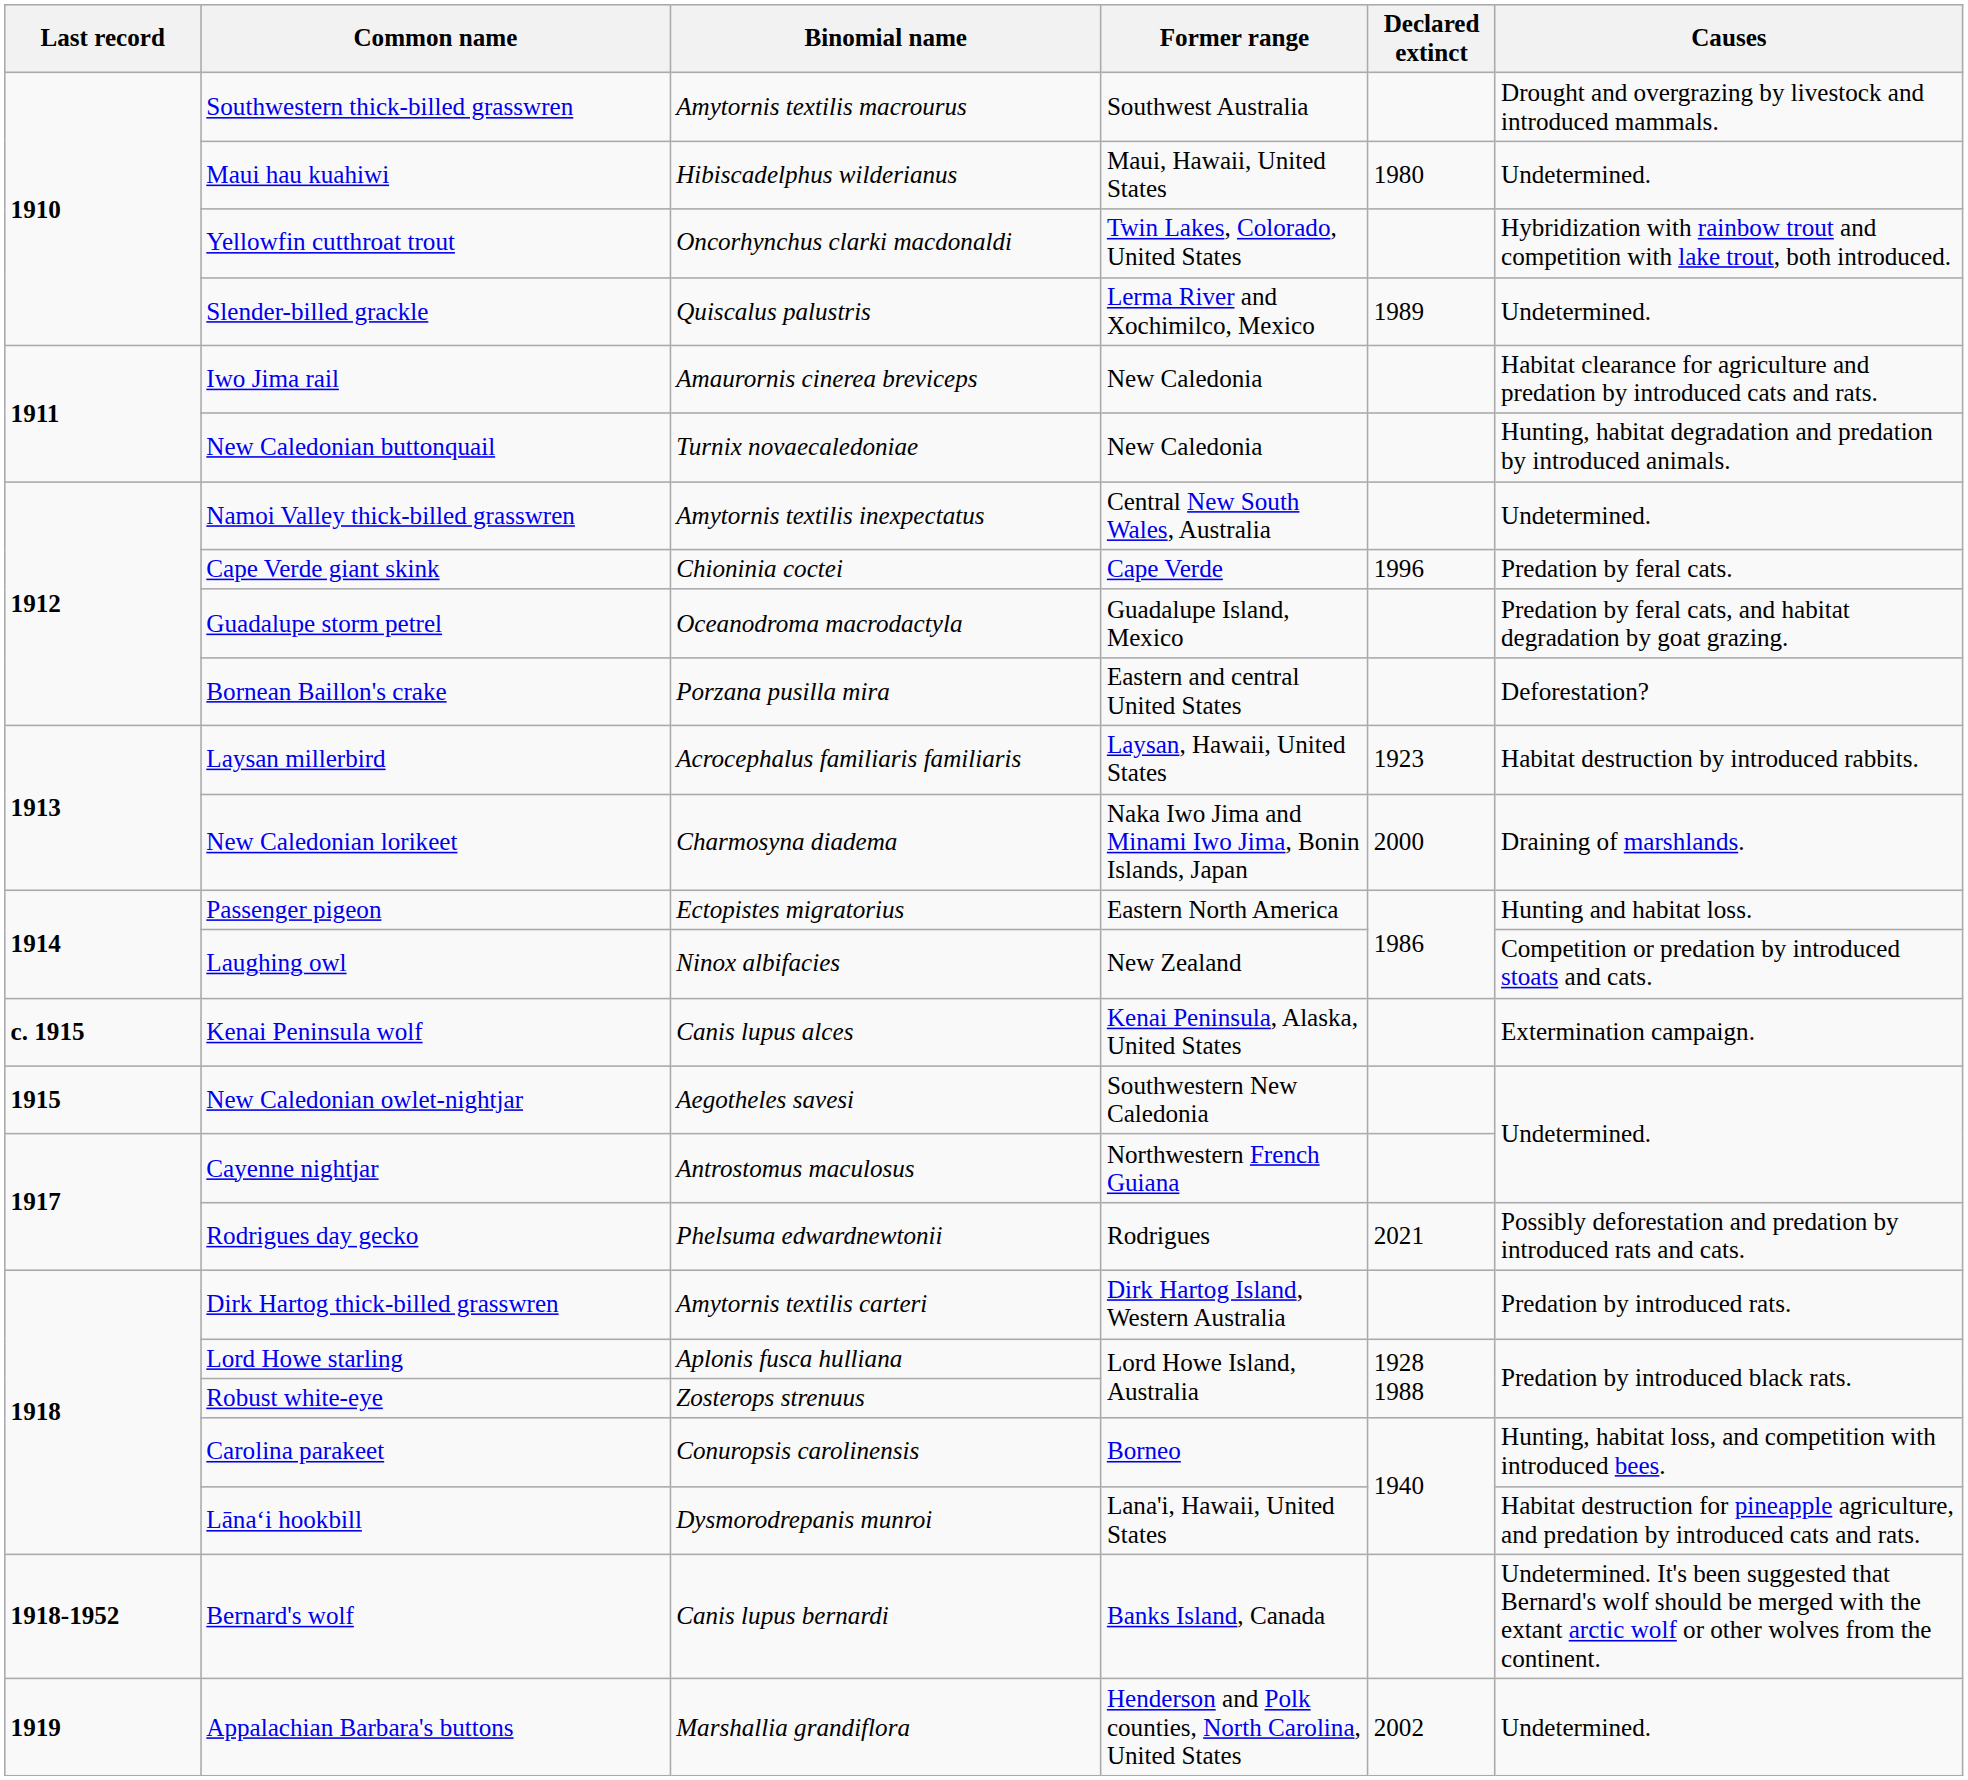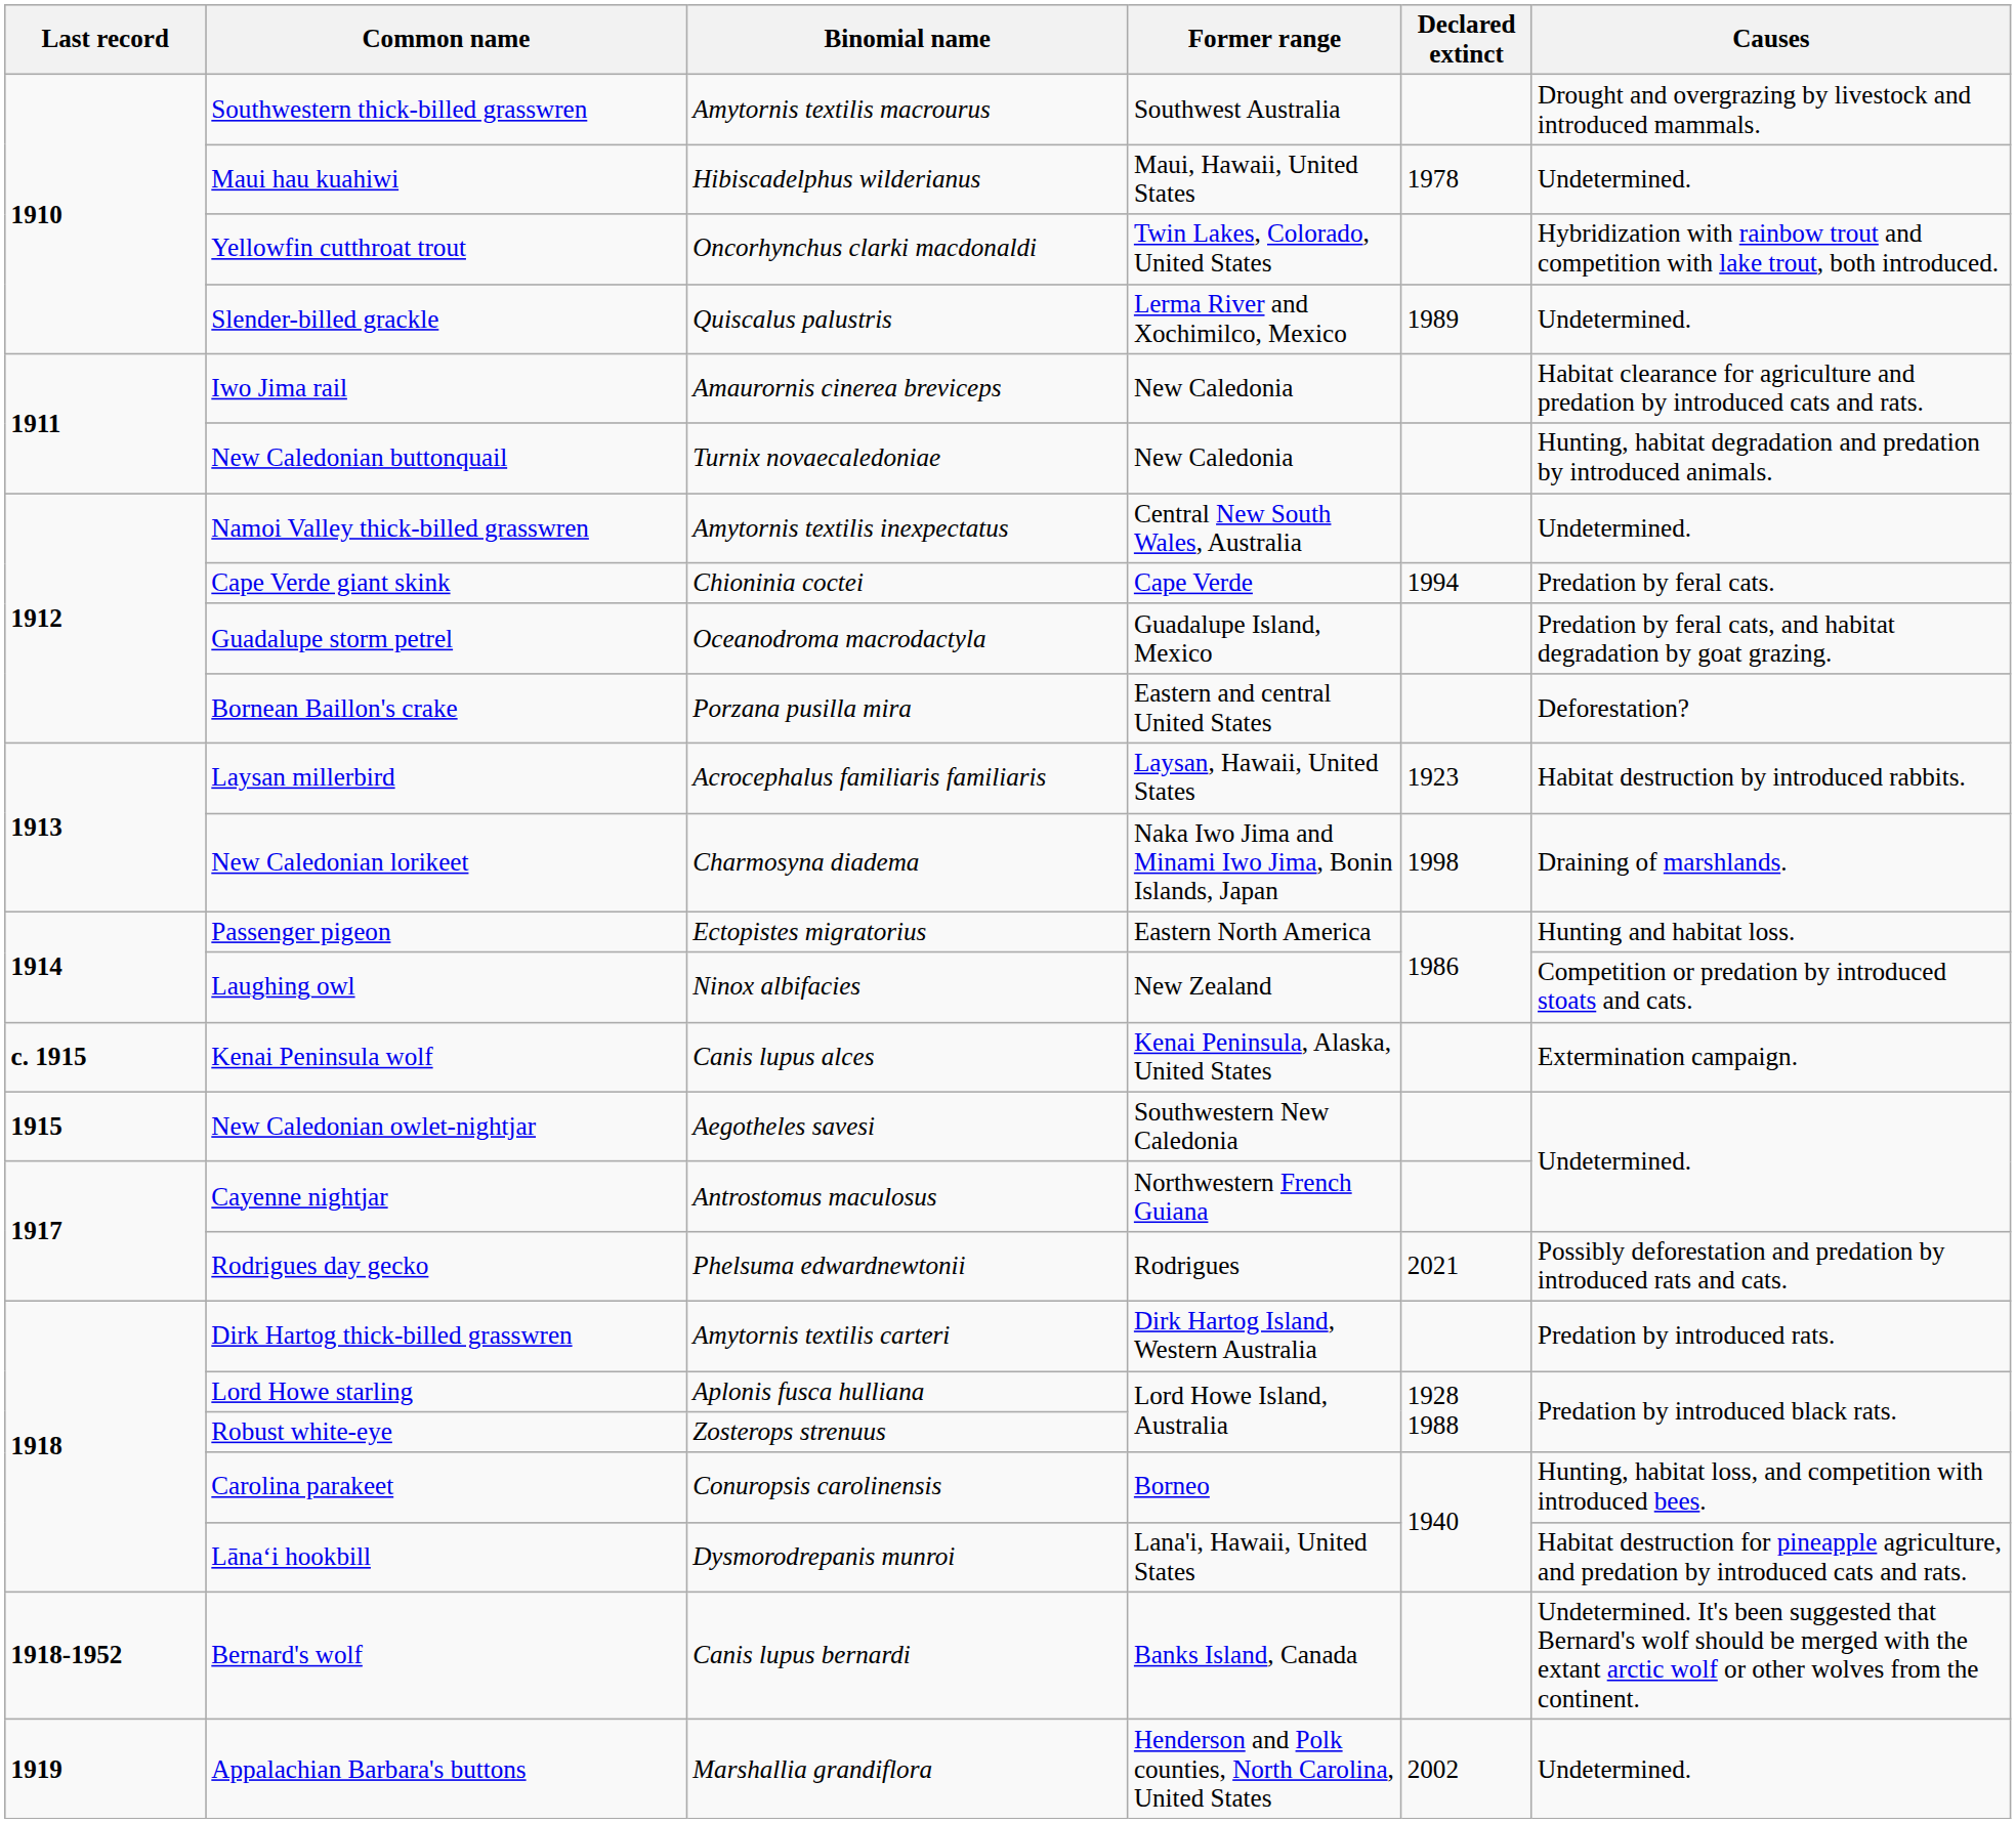 <table class="wikitable sortable">
 <tr>
 <th style="width:10%;">Last record</th>
 <th style="width:24%;">Common name</th>
 <th style="width:22%;">Binomial name</th>
 <th>Former range</th>
 <th>Declared extinct</th>
 <th>Causes</th>
 </tr>
 <tr>
 <td rowspan="4"><strong>1910</strong></td>
 <td><a href='#'>Southwestern thick-billed grasswren</a></td>
 <td><em>Amytornis textilis macrourus</em></td>
 <td>Southwest Australia</td>
 <td></td>
 <td>Drought and overgrazing by livestock and introduced mammals.</td>
 </tr>
 <tr>
 <td><a href='#'>Maui hau kuahiwi</a></td>
 <td><em>Hibiscadelphus wilderianus</em></td>
 <td>Maui, Hawaii, United States</td>
-<td>1980 </td>
+<td>1978 </td>
 <td>Undetermined.</td>
 </tr>
 <tr>
 <td><a href='#'>Yellowfin cutthroat trout</a></td>
 <td><em>Oncorhynchus clarki macdonaldi</em></td>
 <td><a href='#'>Twin Lakes</a>, <a href='#'>Colorado</a>, United States</td>
 <td></td>
 <td>Hybridization with <a href='#'>rainbow trout</a> and competition with <a href='#'>lake trout</a>, both introduced.</td>
 </tr>
 <tr>
 <td><a href='#'>Slender-billed grackle</a></td>
 <td><em>Quiscalus palustris</em></td>
 <td><a href='#'>Lerma River</a> and Xochimilco, Mexico</td>
 <td>1989 </td>
 <td>Undetermined.</td>
 </tr>
 <tr>
 <td rowspan="2"><strong>1911</strong></td>
 <td><a href='#'>Iwo Jima rail</a></td>
 <td><em>Amaurornis cinerea breviceps</em></td>
 <td>New Caledonia</td>
 <td></td>
 <td>Habitat clearance for agriculture and predation by introduced cats and rats.</td>
 </tr>
 <tr>
 <td><a href='#'>New Caledonian buttonquail</a></td>
 <td><em>Turnix novaecaledoniae</em></td>
 <td>New Caledonia</td>
 <td></td>
 <td>Hunting, habitat degradation and predation by introduced animals.</td>
 </tr>
 <tr>
 <td rowspan="4"><strong>1912</strong></td>
 <td><a href='#'>Namoi Valley thick-billed grasswren</a></td>
 <td><em>Amytornis textilis inexpectatus</em></td>
 <td>Central <a href='#'>New South Wales</a>, Australia</td>
 <td></td>
 <td>Undetermined.</td>
 </tr>
 <tr>
 <td><a href='#'>Cape Verde giant skink</a></td>
 <td><em>Chioninia coctei</em></td>
 <td><a href='#'>Cape Verde</a></td>
-<td>1996 </td>
+<td>1994 </td>
 <td>Predation by feral cats.</td>
 </tr>
 <tr>
 <td><a href='#'>Guadalupe storm petrel</a></td>
 <td><em>Oceanodroma macrodactyla</em></td>
 <td>Guadalupe Island, Mexico</td>
 <td></td>
 <td>Predation by feral cats, and habitat degradation by goat grazing.</td>
 </tr>
 <tr>
 <td><a href='#'>Bornean Baillon's crake</a></td>
 <td><em>Porzana pusilla mira</em></td>
 <td>Eastern and central United States</td>
 <td></td>
 <td>Deforestation?</td>
 </tr>
 <tr>
 <td rowspan="2"><strong>1913</strong></td>
 <td><a href='#'>Laysan millerbird</a></td>
 <td><em>Acrocephalus familiaris familiaris</em></td>
 <td><a href='#'>Laysan</a>, Hawaii, United States</td>
 <td>1923</td>
 <td>Habitat destruction by introduced rabbits.</td>
 </tr>
 <tr>
 <td><a href='#'>New Caledonian lorikeet</a></td>
 <td><em>Charmosyna diadema</em></td>
 <td>Naka Iwo Jima and <a href='#'>Minami Iwo Jima</a>, Bonin Islands, Japan</td>
-<td>2000</td>
+<td>1998</td>
 <td>Draining of <a href='#'>marshlands</a>.</td>
 </tr>
 <tr>
 <td rowspan="2"><strong>1914</strong></td>
 <td><a href='#'>Passenger pigeon</a></td>
 <td><em>Ectopistes migratorius</em></td>
 <td>Eastern North America</td>
 <td rowspan="2">1986 </td>
 <td>Hunting and habitat loss.</td>
 </tr>
 <tr>
 <td><a href='#'>Laughing owl</a></td>
 <td><em>Ninox albifacies</em></td>
 <td>New Zealand</td>
 <td>Competition or predation by introduced <a href='#'>stoats</a> and cats.</td>
 </tr>
 <tr>
 <td><strong>c. 1915</strong></td>
 <td><a href='#'>Kenai Peninsula wolf</a></td>
 <td><em>Canis lupus alces</em></td>
 <td><a href='#'>Kenai Peninsula</a>, Alaska, United States</td>
 <td></td>
 <td>Extermination campaign.</td>
 </tr>
 <tr>
 <td><strong>1915</strong></td>
 <td><a href='#'>New Caledonian owlet-nightjar</a></td>
 <td><em>Aegotheles savesi</em></td>
 <td>Southwestern New Caledonia</td>
 <td></td>
 <td rowspan="2">Undetermined.</td>
 </tr>
 <tr>
 <td rowspan="2"><strong>1917</strong></td>
 <td><a href='#'>Cayenne nightjar</a></td>
 <td><em>Antrostomus maculosus</em></td>
 <td>Northwestern <a href='#'>French Guiana</a></td>
 <td></td>
 </tr>
 <tr>
 <td><a href='#'>Rodrigues day gecko</a></td>
 <td><em>Phelsuma edwardnewtonii</em></td>
 <td>Rodrigues</td>
 <td>2021 </td>
 <td>Possibly deforestation and predation by introduced rats and cats.</td>
 </tr>
 <tr>
 <td rowspan="5"><strong>1918</strong></td>
 <td><a href='#'>Dirk Hartog thick-billed grasswren</a></td>
 <td><em>Amytornis textilis carteri</em></td>
 <td><a href='#'>Dirk Hartog Island</a>, Western Australia</td>
 <td></td>
 <td>Predation by introduced rats.</td>
 </tr>
 <tr>
 <td><a href='#'>Lord Howe starling</a></td>
 <td><em>Aplonis fusca hulliana</em></td>
 <td rowspan="2">Lord Howe Island, Australia</td>
 <td rowspan="2">1928<br>1988 </td>
 <td rowspan="2">Predation by introduced black rats.</td>
 </tr>
 <tr>
 <td><a href='#'>Robust white-eye</a></td>
 <td><em>Zosterops strenuus</em></td>
 </tr>
 <tr>
 <td><a href='#'>Carolina parakeet</a></td>
 <td><em>Conuropsis carolinensis</em></td>
 <td><a href='#'>Borneo</a></td>
 <td rowspan="2">1940 </td>
 <td>Hunting, habitat loss, and competition with introduced <a href='#'>bees</a>.</td>
 </tr>
 <tr>
 <td><a href='#'>Lānaʻi hookbill</a></td>
 <td><em>Dysmorodrepanis munroi</em></td>
 <td>Lana'i, Hawaii, United States</td>
 <td>Habitat destruction for <a href='#'>pineapple</a> agriculture, and predation by introduced cats and rats.</td>
 </tr>
 <tr>
 <td><strong>1918-1952</strong></td>
 <td><a href='#'>Bernard's wolf</a></td>
 <td><em>Canis lupus bernardi</em></td>
 <td><a href='#'>Banks Island</a>, Canada</td>
 <td></td>
 <td>Undetermined. It's been suggested that Bernard's wolf should be merged with the extant <a href='#'>arctic wolf</a> or other wolves from the continent.</td>
 </tr>
 <tr>
 <td><strong>1919</strong></td>
 <td><a href='#'>Appalachian Barbara's buttons</a></td>
 <td><em>Marshallia grandiflora</em></td>
 <td><a href='#'>Henderson</a> and <a href='#'>Polk</a> counties, <a href='#'>North Carolina</a>, United States</td>
 <td>2002</td>
 <td>Undetermined.</td>
 </tr>
 </table>
